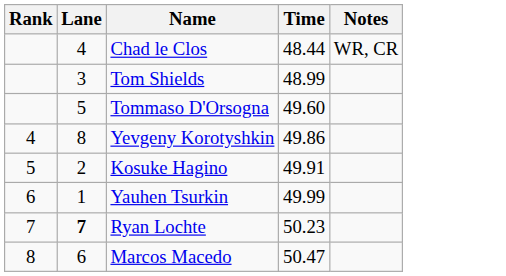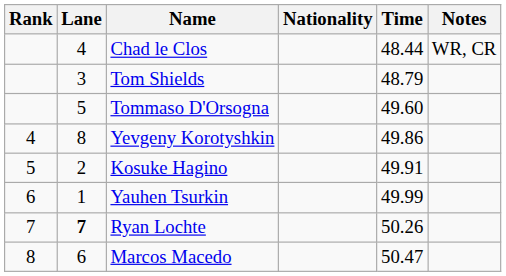 <table class="wikitable sortable" style="text-align:center">
 <tr>
 <th>Rank</th>
 <th>Lane</th>
 <th>Name</th>
+<th>Nationality</th>
 <th>Time</th>
 <th>Notes</th>
 </tr>
 <tr>
 <td></td>
 <td>4</td>
 <td align=left><a href='#'>Chad le Clos</a></td>
+<td align=left></td>
 <td>48.44</td>
 <td>WR, CR</td>
 </tr>
 <tr>
 <td></td>
 <td>3</td>
 <td align=left><a href='#'>Tom Shields</a></td>
-<td>48.99</td>
+<td align=left></td>
+<td>48.79</td>
 <td></td>
 </tr>
 <tr>
 <td></td>
 <td>5</td>
 <td align=left><a href='#'>Tommaso D'Orsogna</a></td>
+<td align=left></td>
 <td>49.60</td>
 <td></td>
 </tr>
 <tr>
 <td>4</td>
 <td>8</td>
 <td align=left><a href='#'>Yevgeny Korotyshkin</a></td>
+<td align=left></td>
 <td>49.86</td>
 <td></td>
 </tr>
 <tr>
 <td>5</td>
 <td>2</td>
 <td align=left><a href='#'>Kosuke Hagino</a></td>
+<td align=left></td>
 <td>49.91</td>
 <td></td>
 </tr>
 <tr>
 <td>6</td>
 <td>1</td>
 <td align=left><a href='#'>Yauhen Tsurkin</a></td>
+<td align=left></td>
 <td>49.99</td>
 <td></td>
 </tr>
 <tr>
 <td>7</td>
 <td><strong>7</strong></td>
 <td align=left><a href='#'>Ryan Lochte</a></td>
-<td>50.23</td>
+<td align=left></td>
+<td>50.26</td>
 <td></td>
 </tr>
 <tr>
 <td>8</td>
 <td>6</td>
 <td align=left><a href='#'>Marcos Macedo</a></td>
+<td align=left></td>
 <td>50.47</td>
 <td></td>
 </tr>
 </table>
